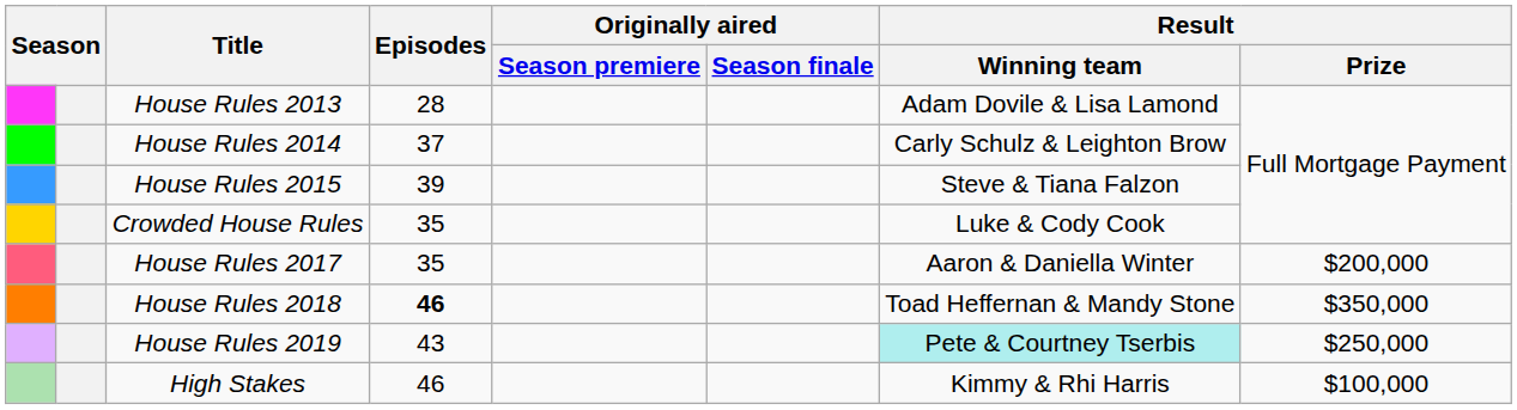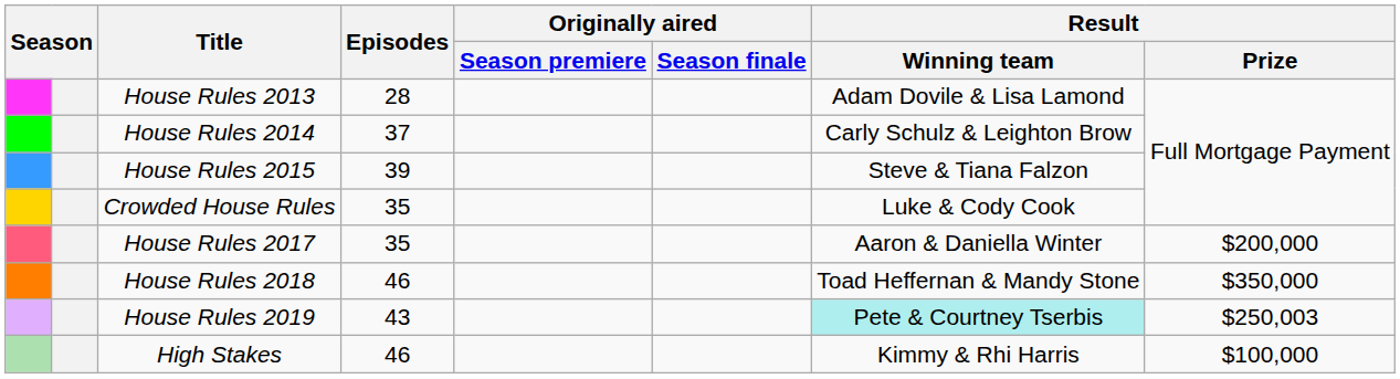 <table class="wikitable plainrowheaders" style="text-align: center;">
 <tr>
 <th scope="col" colspan="2" rowspan="2">Season</th>
 <th scope="col" rowspan="2">Title</th>
 <th scope="col" rowspan="2">Episodes</th>
 <th scope="col" colspan="2">Originally aired</th>
 <th scope="col" colspan="2">Result</th>
 </tr>
 <tr>
 <th scope="col"><a href='#'>Season premiere</a></th>
 <th scope="col"><a href='#'>Season finale</a></th>
 <th scope="col">Winning team</th>
 <th scope="col">Prize</th>
 </tr>
 <tr>
 <td style="background:#FF36F9; height:10px;"></td>
 <th scope="row"></th>
 <td><em>House Rules 2013</em></td>
 <td>28</td>
 <td></td>
 <td></td>
 <td>Adam Dovile & Lisa Lamond</td>
 <td rowspan="4">Full Mortgage Payment</td>
 </tr>
 <tr>
 <td style="background:#00FF00; height:10px;"></td>
 <th scope="row"></th>
 <td><em>House Rules 2014</em></td>
 <td>37</td>
 <td></td>
 <td></td>
 <td>Carly Schulz & Leighton Brow</td>
 </tr>
 <tr>
 <td style="background:#369BFF; height:10px;"></td>
 <th scope="row"></th>
 <td><em>House Rules 2015</em></td>
 <td>39</td>
 <td></td>
 <td></td>
 <td>Steve & Tiana Falzon</td>
 </tr>
 <tr>
 <td style="background:#FFD500; height:10px;"></td>
 <th scope="row"></th>
 <td><em>Crowded House Rules</em></td>
 <td>35</td>
 <td></td>
 <td></td>
 <td>Luke & Cody Cook</td>
 </tr>
 <tr>
 <td style="background:#FF5C7D; height:10px;"></td>
 <th scope="row"></th>
 <td><em>House Rules 2017</em></td>
 <td>35</td>
 <td></td>
 <td></td>
 <td>Aaron & Daniella Winter</td>
 <td>$200,000</td>
 </tr>
 <tr>
 <td style="background:#FF7E00; height:10px;"></td>
 <th scope="row"></th>
 <td><em>House Rules 2018</em></td>
-<td><strong>46</strong></td>
+<td>46</td>
 <td></td>
 <td></td>
 <td>Toad Heffernan & Mandy Stone</td>
 <td>$350,000</td>
 </tr>
 <tr>
 <td style="background:#E0B0FF; height:10px;"></td>
 <th scope="row"></th>
 <td><em>House Rules 2019</em></td>
 <td>43</td>
 <td></td>
 <td></td>
 <td style="background: paleturquoise;">Pete & Courtney Tserbis</td>
-<td>$250,000</td>
+<td>$250,003</td>
 </tr>
 <tr>
 <td style="background:#ACE1AF; height:10px;"></td>
 <th scope="row"></th>
 <td><em>High Stakes</em></td>
 <td>46</td>
 <td></td>
 <td></td>
 <td>Kimmy & Rhi Harris</td>
 <td>$100,000</td>
 </tr>
 </table>
